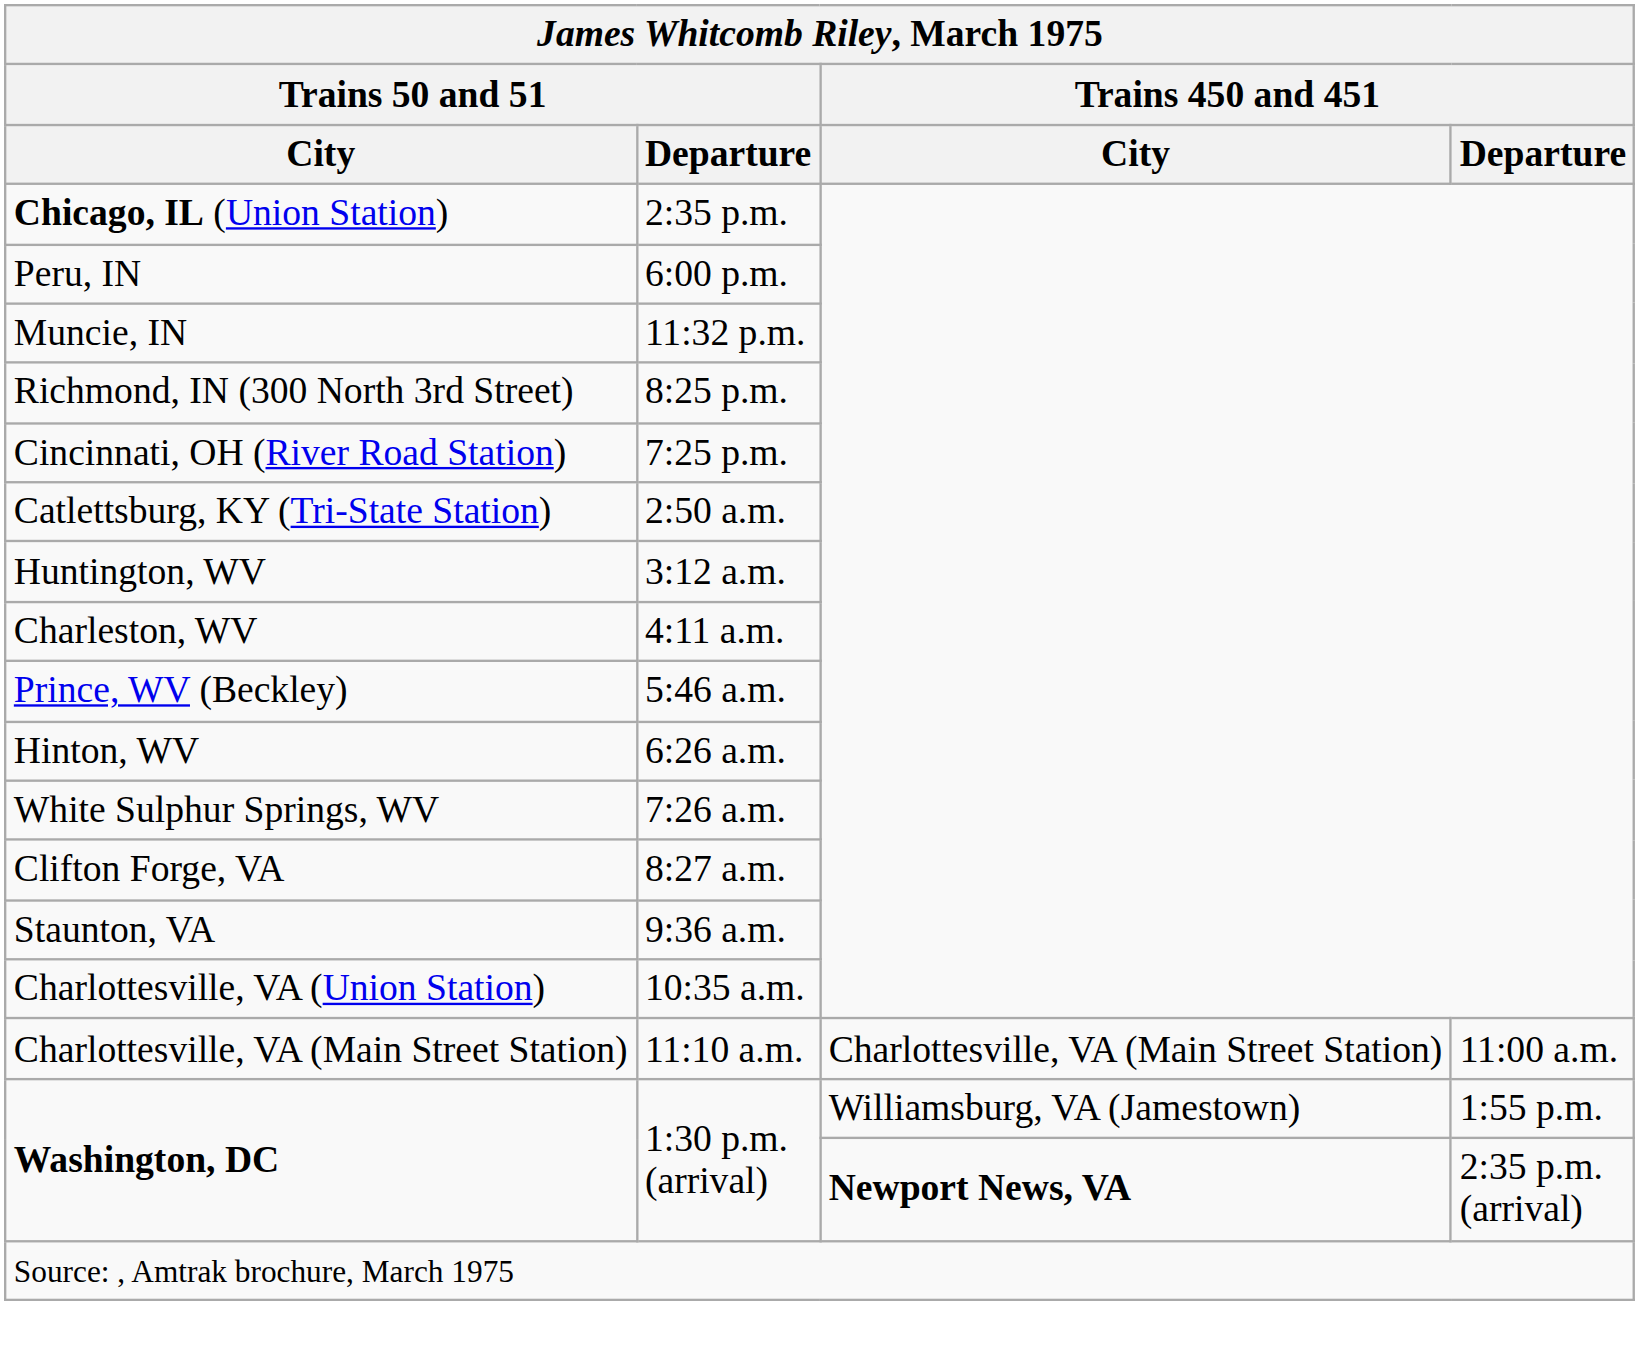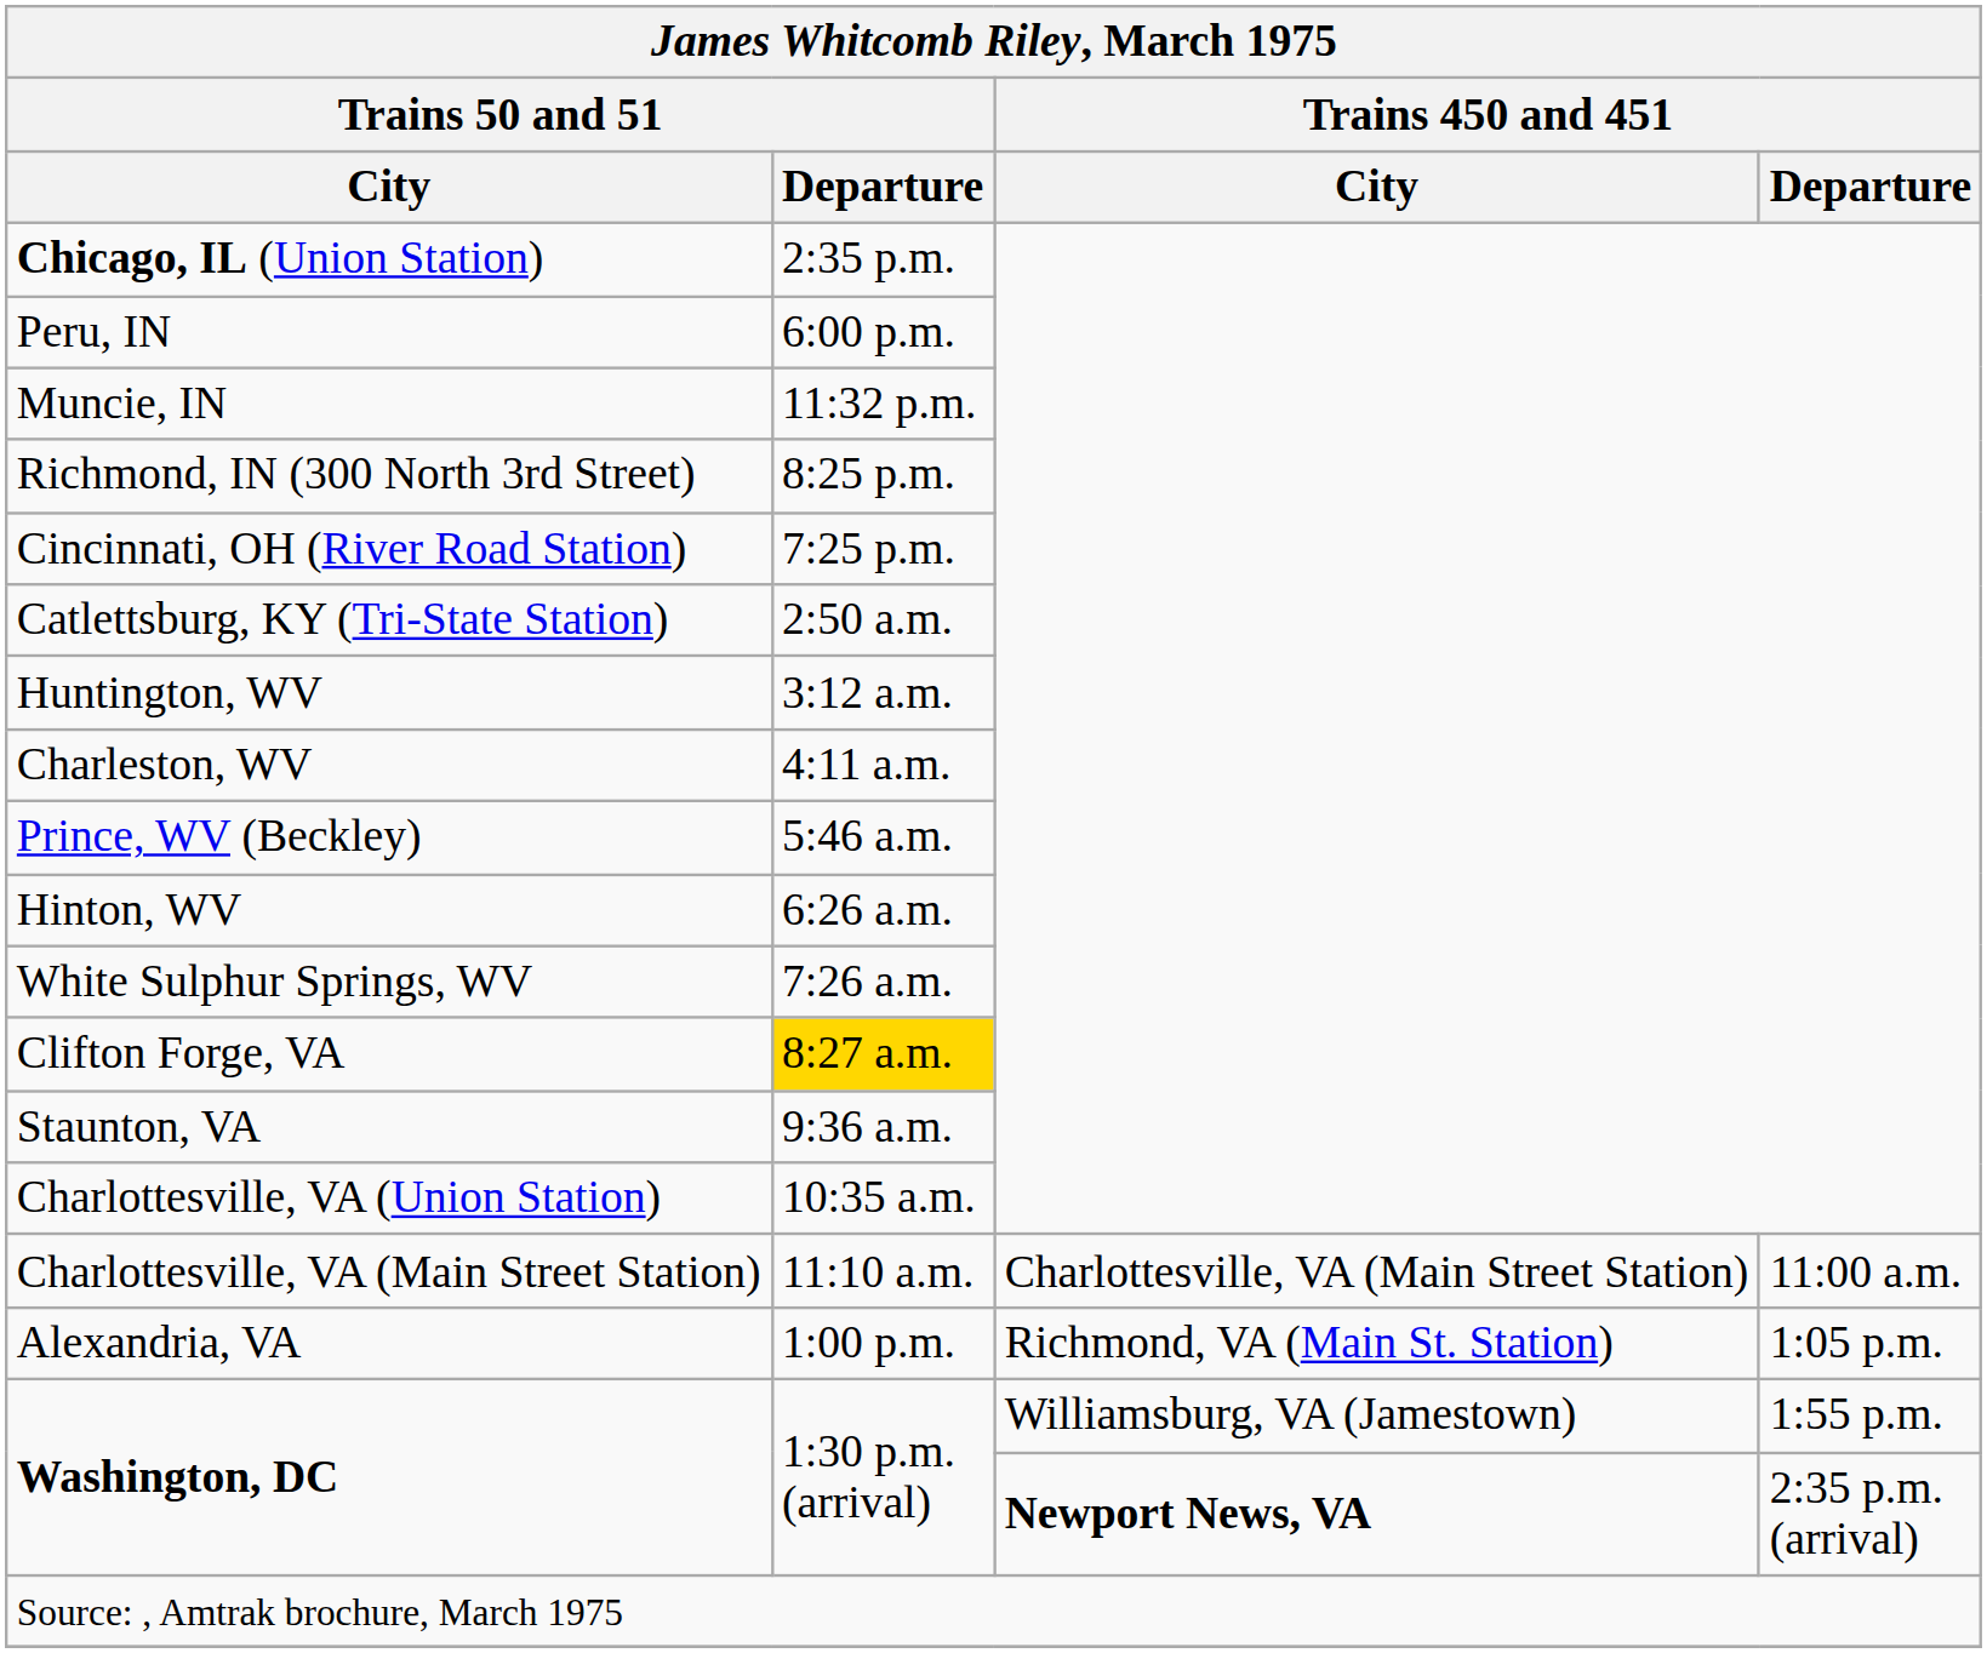 <table class="wikitable">
 <tr>
 <th colspan=4><em>James Whitcomb Riley</em>, March 1975</th>
 </tr>
 <tr>
 <th colspan=2>Trains 50 and 51</th>
 <th colspan=2>Trains 450 and 451</th>
 </tr>
 <tr>
 <th>City</th>
 <th>Departure</th>
 <th>City</th>
 <th>Departure</th>
 </tr>
 <tr>
 <td><strong>Chicago, IL</strong> (<a href='#'>Union Station</a>)</td>
 <td>2:35 p.m.</td>
 </tr>
 <tr>
 <td>Peru, IN</td>
 <td>6:00 p.m.</td>
 </tr>
 <tr>
 <td>Muncie, IN</td>
 <td>11:32 p.m.</td>
 </tr>
 <tr>
 <td>Richmond, IN (300 North 3rd Street)</td>
 <td>8:25 p.m.</td>
 </tr>
 <tr>
 <td>Cincinnati, OH (<a href='#'>River Road Station</a>)</td>
 <td>7:25 p.m.</td>
 </tr>
 <tr>
 <td>Catlettsburg, KY (<a href='#'>Tri-State Station</a>)</td>
 <td>2:50 a.m.</td>
 </tr>
 <tr>
 <td>Huntington, WV</td>
 <td>3:12 a.m.</td>
 </tr>
 <tr>
 <td>Charleston, WV</td>
 <td>4:11 a.m.</td>
 </tr>
 <tr>
 <td><a href='#'>Prince, WV</a> (Beckley)</td>
 <td>5:46 a.m.</td>
 </tr>
 <tr>
 <td>Hinton, WV</td>
 <td>6:26 a.m.</td>
 </tr>
 <tr>
 <td>White Sulphur Springs, WV</td>
 <td>7:26 a.m.</td>
 </tr>
 <tr>
 <td>Clifton Forge, VA</td>
-<td>8:27 a.m.</td>
+<td style="background: gold;">8:27 a.m.</td>
 </tr>
 <tr>
 <td>Staunton, VA</td>
 <td>9:36 a.m.</td>
 </tr>
 <tr>
 <td>Charlottesville, VA (<a href='#'>Union Station</a>)</td>
 <td>10:35 a.m.</td>
 </tr>
 <tr>
 <td>Charlottesville, VA (Main Street Station)</td>
 <td>11:10 a.m.</td>
 <td>Charlottesville, VA (Main Street Station)</td>
 <td>11:00 a.m.</td>
+</tr>
+<tr>
+<td>Alexandria, VA</td>
+<td>1:00 p.m.</td>
+<td>Richmond, VA (<a href='#'>Main St. Station</a>)</td>
+<td>1:05 p.m.</td>
 </tr>
 <tr>
 <td rowspan=2><strong>Washington, DC</strong></td>
 <td rowspan=2>1:30 p.m.<br>(arrival)</td>
 <td>Williamsburg, VA (Jamestown)</td>
 <td>1:55 p.m.</td>
 </tr>
 <tr>
 <td><strong>Newport News, VA</strong></td>
 <td>2:35 p.m.<br>(arrival)</td>
 </tr>
 <tr>
 <td colspan=4><small>Source: <em></em>, Amtrak brochure, March 1975</small></td>
 </tr>
 <tr>
 </tr>
 </table>
